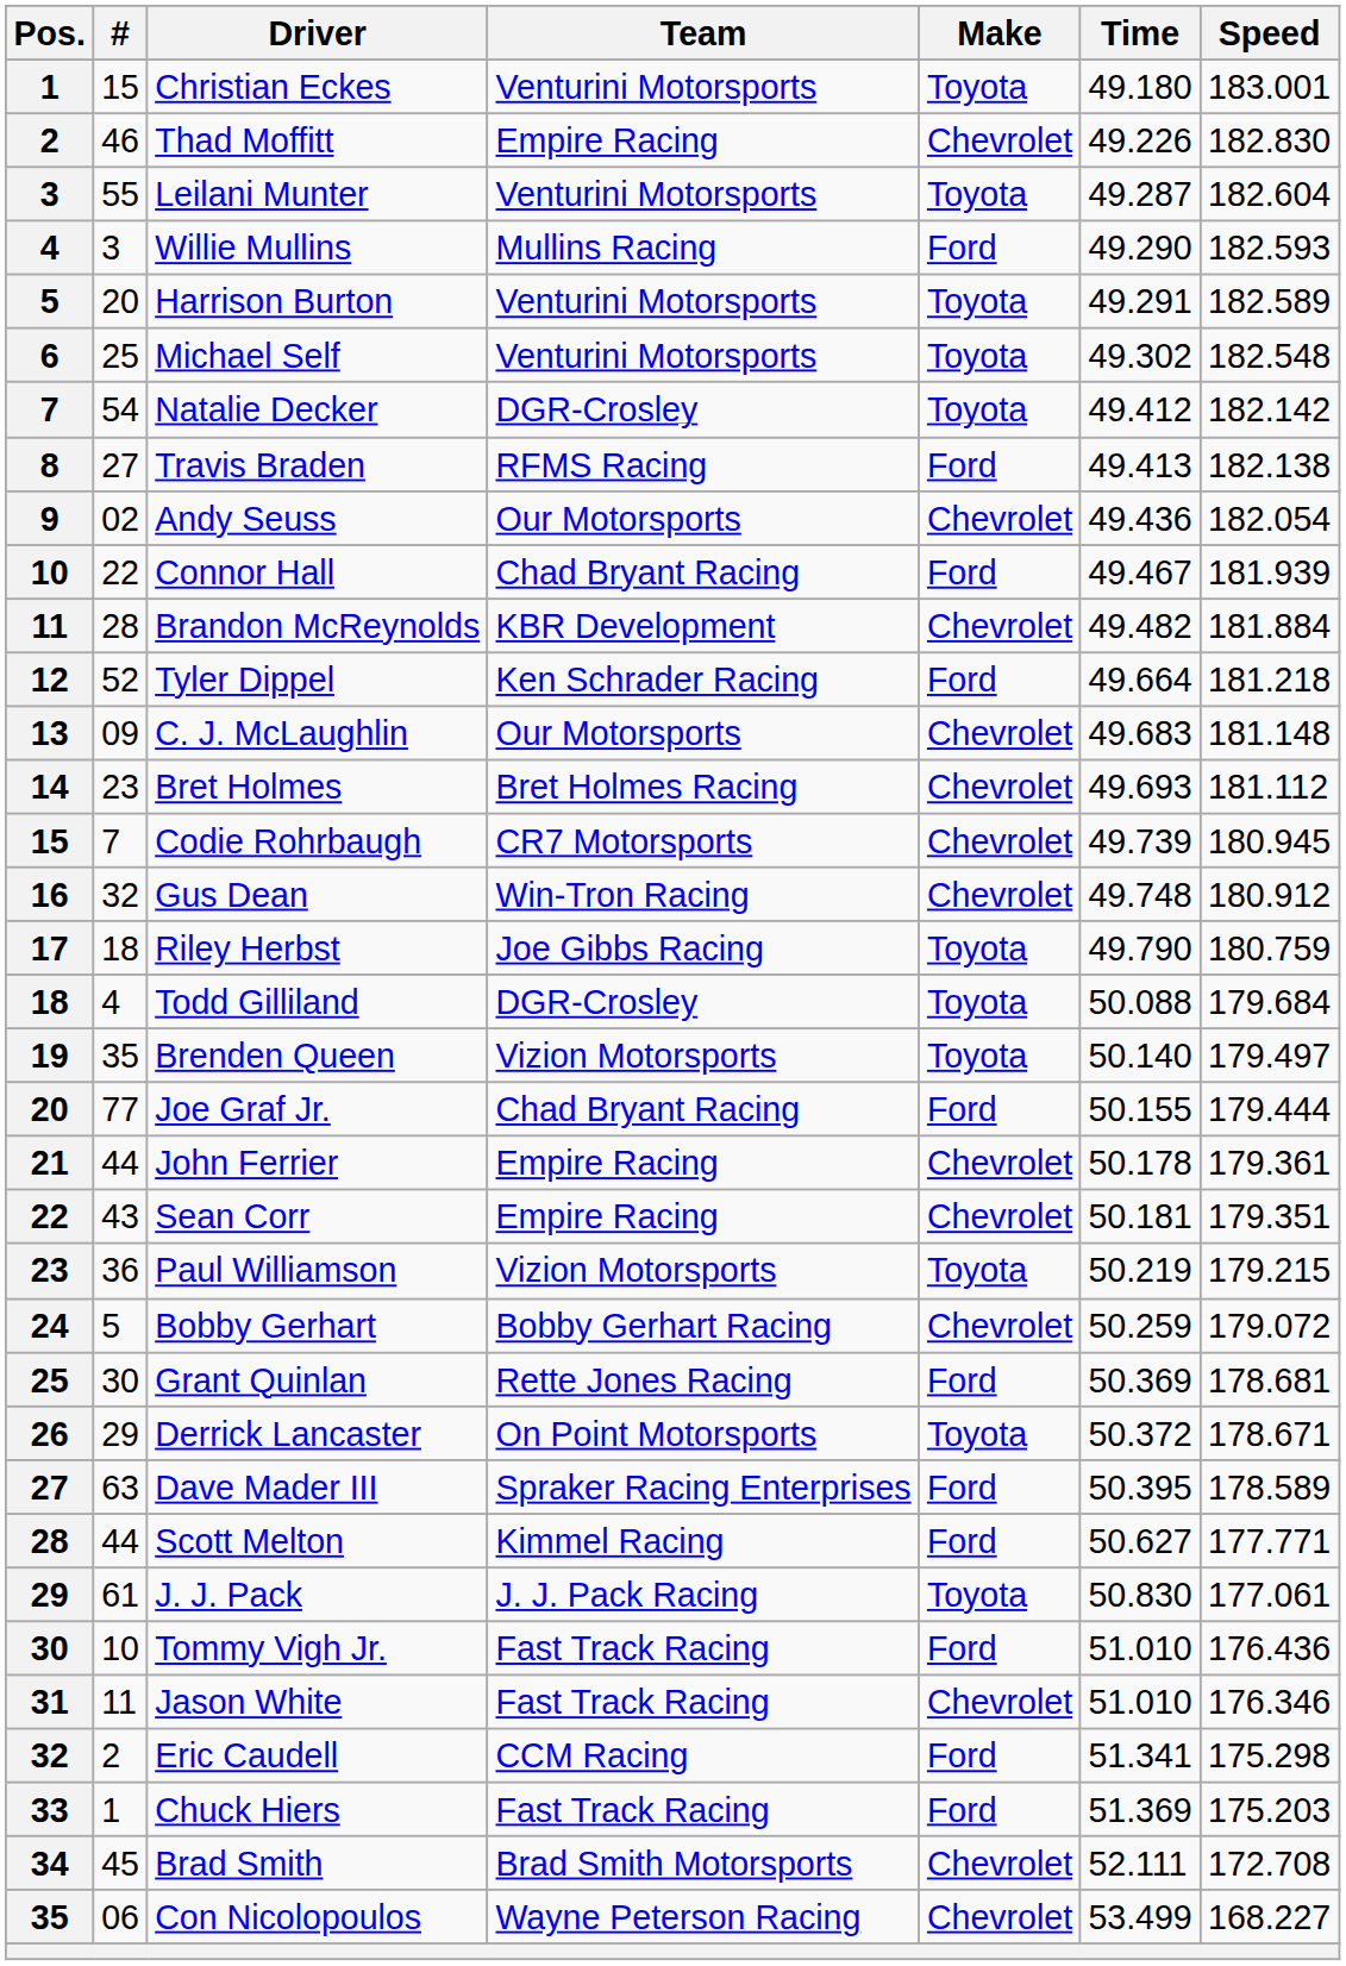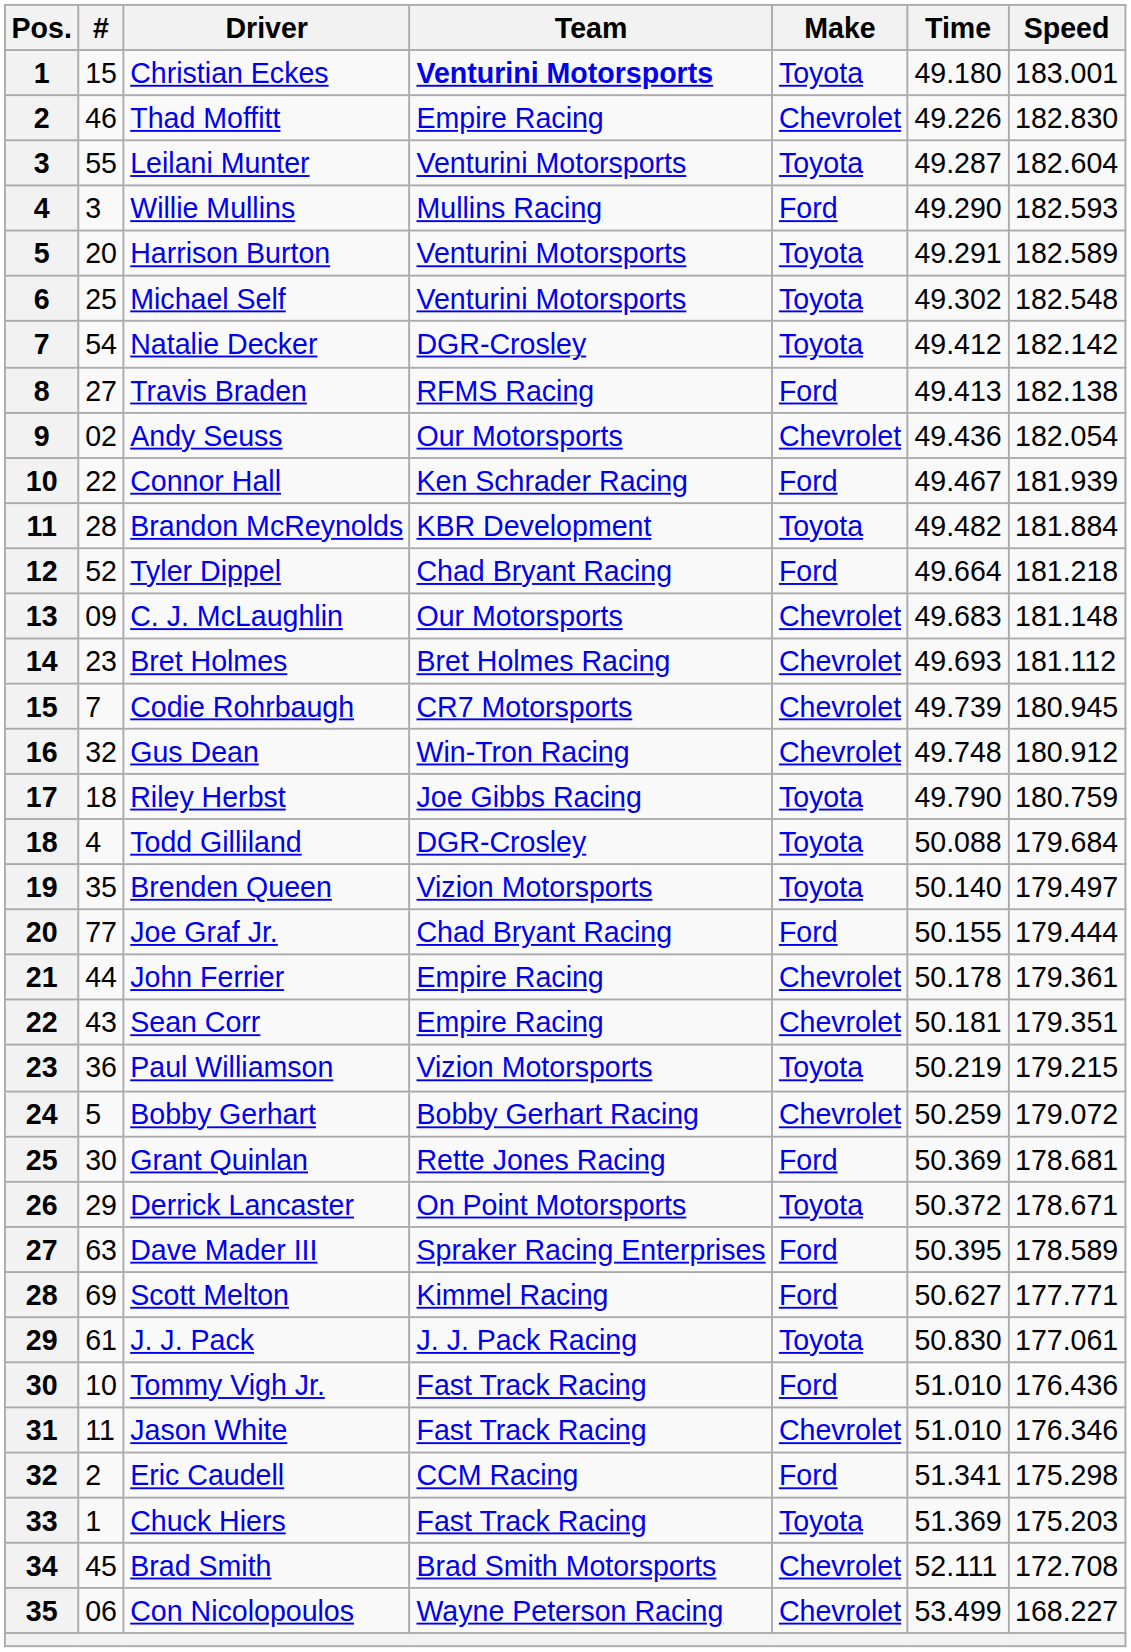 <table class="wikitable" style="font-size:95%">
 <tr>
 <th>Pos.</th>
 <th>#</th>
 <th>Driver</th>
 <th>Team</th>
 <th>Make</th>
 <th>Time</th>
 <th>Speed</th>
 </tr>
 <tr>
 <th>1</th>
 <td>15</td>
 <td><a href='#'>Christian Eckes</a></td>
-<td><a href='#'>Venturini Motorsports</a></td>
+<td><strong><a href='#'>Venturini Motorsports</a></strong></td>
 <td><a href='#'>Toyota</a></td>
 <td>49.180</td>
 <td>183.001</td>
 </tr>
 <tr>
 <th>2</th>
 <td>46</td>
 <td><a href='#'>Thad Moffitt</a></td>
 <td><a href='#'>Empire Racing</a></td>
 <td><a href='#'>Chevrolet</a></td>
 <td>49.226</td>
 <td>182.830</td>
 </tr>
 <tr>
 <th>3</th>
 <td>55</td>
 <td><a href='#'>Leilani Munter</a></td>
 <td><a href='#'>Venturini Motorsports</a></td>
 <td><a href='#'>Toyota</a></td>
 <td>49.287</td>
 <td>182.604</td>
 </tr>
 <tr>
 <th>4</th>
 <td>3</td>
 <td><a href='#'>Willie Mullins</a></td>
 <td><a href='#'>Mullins Racing</a></td>
 <td><a href='#'>Ford</a></td>
 <td>49.290</td>
 <td>182.593</td>
 </tr>
 <tr>
 <th>5</th>
 <td>20</td>
 <td><a href='#'>Harrison Burton</a></td>
 <td><a href='#'>Venturini Motorsports</a></td>
 <td><a href='#'>Toyota</a></td>
 <td>49.291</td>
 <td>182.589</td>
 </tr>
 <tr>
 <th>6</th>
 <td>25</td>
 <td><a href='#'>Michael Self</a></td>
 <td><a href='#'>Venturini Motorsports</a></td>
 <td><a href='#'>Toyota</a></td>
 <td>49.302</td>
 <td>182.548</td>
 </tr>
 <tr>
 <th>7</th>
 <td>54</td>
 <td><a href='#'>Natalie Decker</a></td>
 <td><a href='#'>DGR-Crosley</a></td>
 <td><a href='#'>Toyota</a></td>
 <td>49.412</td>
 <td>182.142</td>
 </tr>
 <tr>
 <th>8</th>
 <td>27</td>
 <td><a href='#'>Travis Braden</a></td>
 <td><a href='#'>RFMS Racing</a></td>
 <td><a href='#'>Ford</a></td>
 <td>49.413</td>
 <td>182.138</td>
 </tr>
 <tr>
 <th>9</th>
 <td>02</td>
 <td><a href='#'>Andy Seuss</a></td>
 <td><a href='#'>Our Motorsports</a></td>
 <td><a href='#'>Chevrolet</a></td>
 <td>49.436</td>
 <td>182.054</td>
 </tr>
 <tr>
 <th>10</th>
 <td>22</td>
 <td><a href='#'>Connor Hall</a></td>
-<td><a href='#'>Chad Bryant Racing</a></td>
+<td><a href='#'>Ken Schrader Racing</a></td>
 <td><a href='#'>Ford</a></td>
 <td>49.467</td>
 <td>181.939</td>
 </tr>
 <tr>
 <th>11</th>
 <td>28</td>
 <td><a href='#'>Brandon McReynolds</a></td>
 <td><a href='#'>KBR Development</a></td>
-<td><a href='#'>Chevrolet</a></td>
+<td><a href='#'>Toyota</a></td>
 <td>49.482</td>
 <td>181.884</td>
 </tr>
 <tr>
 <th>12</th>
 <td>52</td>
 <td><a href='#'>Tyler Dippel</a></td>
-<td><a href='#'>Ken Schrader Racing</a></td>
+<td><a href='#'>Chad Bryant Racing</a></td>
 <td><a href='#'>Ford</a></td>
 <td>49.664</td>
 <td>181.218</td>
 </tr>
 <tr>
 <th>13</th>
 <td>09</td>
 <td><a href='#'>C. J. McLaughlin</a></td>
 <td><a href='#'>Our Motorsports</a></td>
 <td><a href='#'>Chevrolet</a></td>
 <td>49.683</td>
 <td>181.148</td>
 </tr>
 <tr>
 <th>14</th>
 <td>23</td>
 <td><a href='#'>Bret Holmes</a></td>
 <td><a href='#'>Bret Holmes Racing</a></td>
 <td><a href='#'>Chevrolet</a></td>
 <td>49.693</td>
 <td>181.112</td>
 </tr>
 <tr>
 <th>15</th>
 <td>7</td>
 <td><a href='#'>Codie Rohrbaugh</a></td>
 <td><a href='#'>CR7 Motorsports</a></td>
 <td><a href='#'>Chevrolet</a></td>
 <td>49.739</td>
 <td>180.945</td>
 </tr>
 <tr>
 <th>16</th>
 <td>32</td>
 <td><a href='#'>Gus Dean</a></td>
 <td><a href='#'>Win-Tron Racing</a></td>
 <td><a href='#'>Chevrolet</a></td>
 <td>49.748</td>
 <td>180.912</td>
 </tr>
 <tr>
 <th>17</th>
 <td>18</td>
 <td><a href='#'>Riley Herbst</a></td>
 <td><a href='#'>Joe Gibbs Racing</a></td>
 <td><a href='#'>Toyota</a></td>
 <td>49.790</td>
 <td>180.759</td>
 </tr>
 <tr>
 <th>18</th>
 <td>4</td>
 <td><a href='#'>Todd Gilliland</a></td>
 <td><a href='#'>DGR-Crosley</a></td>
 <td><a href='#'>Toyota</a></td>
 <td>50.088</td>
 <td>179.684</td>
 </tr>
 <tr>
 <th>19</th>
 <td>35</td>
 <td><a href='#'>Brenden Queen</a></td>
 <td><a href='#'>Vizion Motorsports</a></td>
 <td><a href='#'>Toyota</a></td>
 <td>50.140</td>
 <td>179.497</td>
 </tr>
 <tr>
 <th>20</th>
 <td>77</td>
 <td><a href='#'>Joe Graf Jr.</a></td>
 <td><a href='#'>Chad Bryant Racing</a></td>
 <td><a href='#'>Ford</a></td>
 <td>50.155</td>
 <td>179.444</td>
 </tr>
 <tr>
 <th>21</th>
 <td>44</td>
 <td><a href='#'>John Ferrier</a></td>
 <td><a href='#'>Empire Racing</a></td>
 <td><a href='#'>Chevrolet</a></td>
 <td>50.178</td>
 <td>179.361</td>
 </tr>
 <tr>
 <th>22</th>
 <td>43</td>
 <td><a href='#'>Sean Corr</a></td>
 <td><a href='#'>Empire Racing</a></td>
 <td><a href='#'>Chevrolet</a></td>
 <td>50.181</td>
 <td>179.351</td>
 </tr>
 <tr>
 <th>23</th>
 <td>36</td>
 <td><a href='#'>Paul Williamson</a></td>
 <td><a href='#'>Vizion Motorsports</a></td>
 <td><a href='#'>Toyota</a></td>
 <td>50.219</td>
 <td>179.215</td>
 </tr>
 <tr>
 <th>24</th>
 <td>5</td>
 <td><a href='#'>Bobby Gerhart</a></td>
 <td><a href='#'>Bobby Gerhart Racing</a></td>
 <td><a href='#'>Chevrolet</a></td>
 <td>50.259</td>
 <td>179.072</td>
 </tr>
 <tr>
 <th>25</th>
 <td>30</td>
 <td><a href='#'>Grant Quinlan</a></td>
 <td><a href='#'>Rette Jones Racing</a></td>
 <td><a href='#'>Ford</a></td>
 <td>50.369</td>
 <td>178.681</td>
 </tr>
 <tr>
 <th>26</th>
 <td>29</td>
 <td><a href='#'>Derrick Lancaster</a></td>
 <td><a href='#'>On Point Motorsports</a></td>
 <td><a href='#'>Toyota</a></td>
 <td>50.372</td>
 <td>178.671</td>
 </tr>
 <tr>
 <th>27</th>
 <td>63</td>
 <td><a href='#'>Dave Mader III</a></td>
 <td><a href='#'>Spraker Racing Enterprises</a></td>
 <td><a href='#'>Ford</a></td>
 <td>50.395</td>
 <td>178.589</td>
 </tr>
 <tr>
 <th>28</th>
-<td>44</td>
+<td>69</td>
 <td><a href='#'>Scott Melton</a></td>
 <td><a href='#'>Kimmel Racing</a></td>
 <td><a href='#'>Ford</a></td>
 <td>50.627</td>
 <td>177.771</td>
 </tr>
 <tr>
 <th>29</th>
 <td>61</td>
 <td><a href='#'>J. J. Pack</a></td>
 <td><a href='#'>J. J. Pack Racing</a></td>
 <td><a href='#'>Toyota</a></td>
 <td>50.830</td>
 <td>177.061</td>
 </tr>
 <tr>
 <th>30</th>
 <td>10</td>
 <td><a href='#'>Tommy Vigh Jr.</a></td>
 <td><a href='#'>Fast Track Racing</a></td>
 <td><a href='#'>Ford</a></td>
 <td>51.010</td>
 <td>176.436</td>
 </tr>
 <tr>
 <th>31</th>
 <td>11</td>
 <td><a href='#'>Jason White</a></td>
 <td><a href='#'>Fast Track Racing</a></td>
 <td><a href='#'>Chevrolet</a></td>
 <td>51.010</td>
 <td>176.346</td>
 </tr>
 <tr>
 <th>32</th>
 <td>2</td>
 <td><a href='#'>Eric Caudell</a></td>
 <td><a href='#'>CCM Racing</a></td>
 <td><a href='#'>Ford</a></td>
 <td>51.341</td>
 <td>175.298</td>
 </tr>
 <tr>
 <th>33</th>
 <td>1</td>
 <td><a href='#'>Chuck Hiers</a></td>
 <td><a href='#'>Fast Track Racing</a></td>
-<td><a href='#'>Ford</a></td>
+<td><a href='#'>Toyota</a></td>
 <td>51.369</td>
 <td>175.203</td>
 </tr>
 <tr>
 <th>34</th>
 <td>45</td>
 <td><a href='#'>Brad Smith</a></td>
 <td><a href='#'>Brad Smith Motorsports</a></td>
 <td><a href='#'>Chevrolet</a></td>
 <td>52.111</td>
 <td>172.708</td>
 </tr>
 <tr>
 <th>35</th>
 <td>06</td>
 <td><a href='#'>Con Nicolopoulos</a></td>
 <td><a href='#'>Wayne Peterson Racing</a></td>
 <td><a href='#'>Chevrolet</a></td>
 <td>53.499</td>
 <td>168.227</td>
 </tr>
 <tr>
 <th colspan="7"></th>
 </tr>
 </table>
